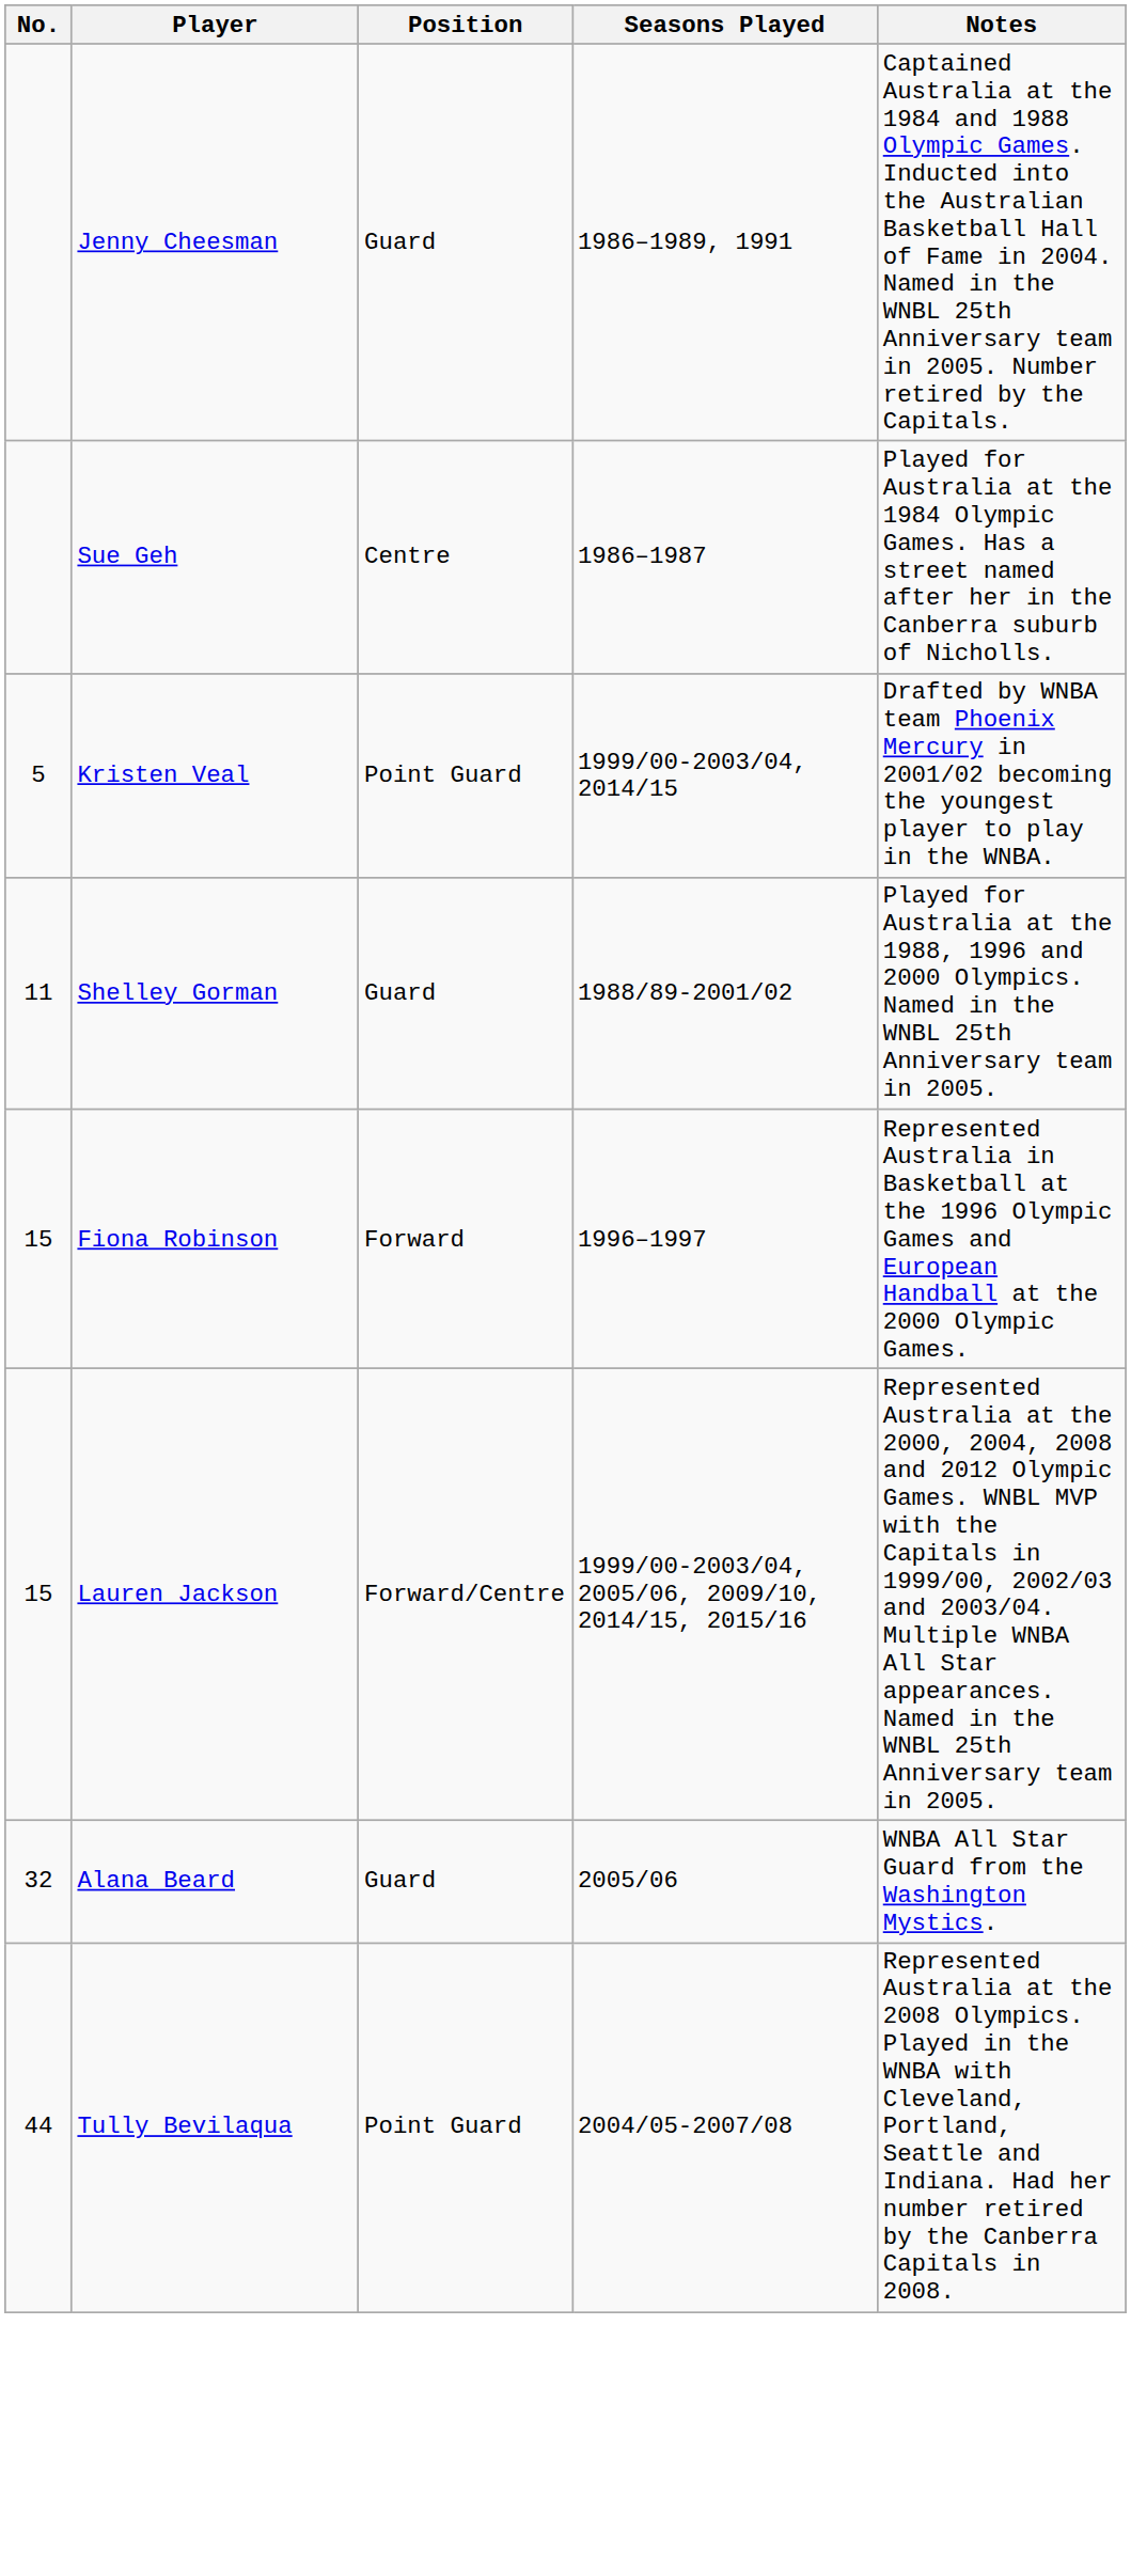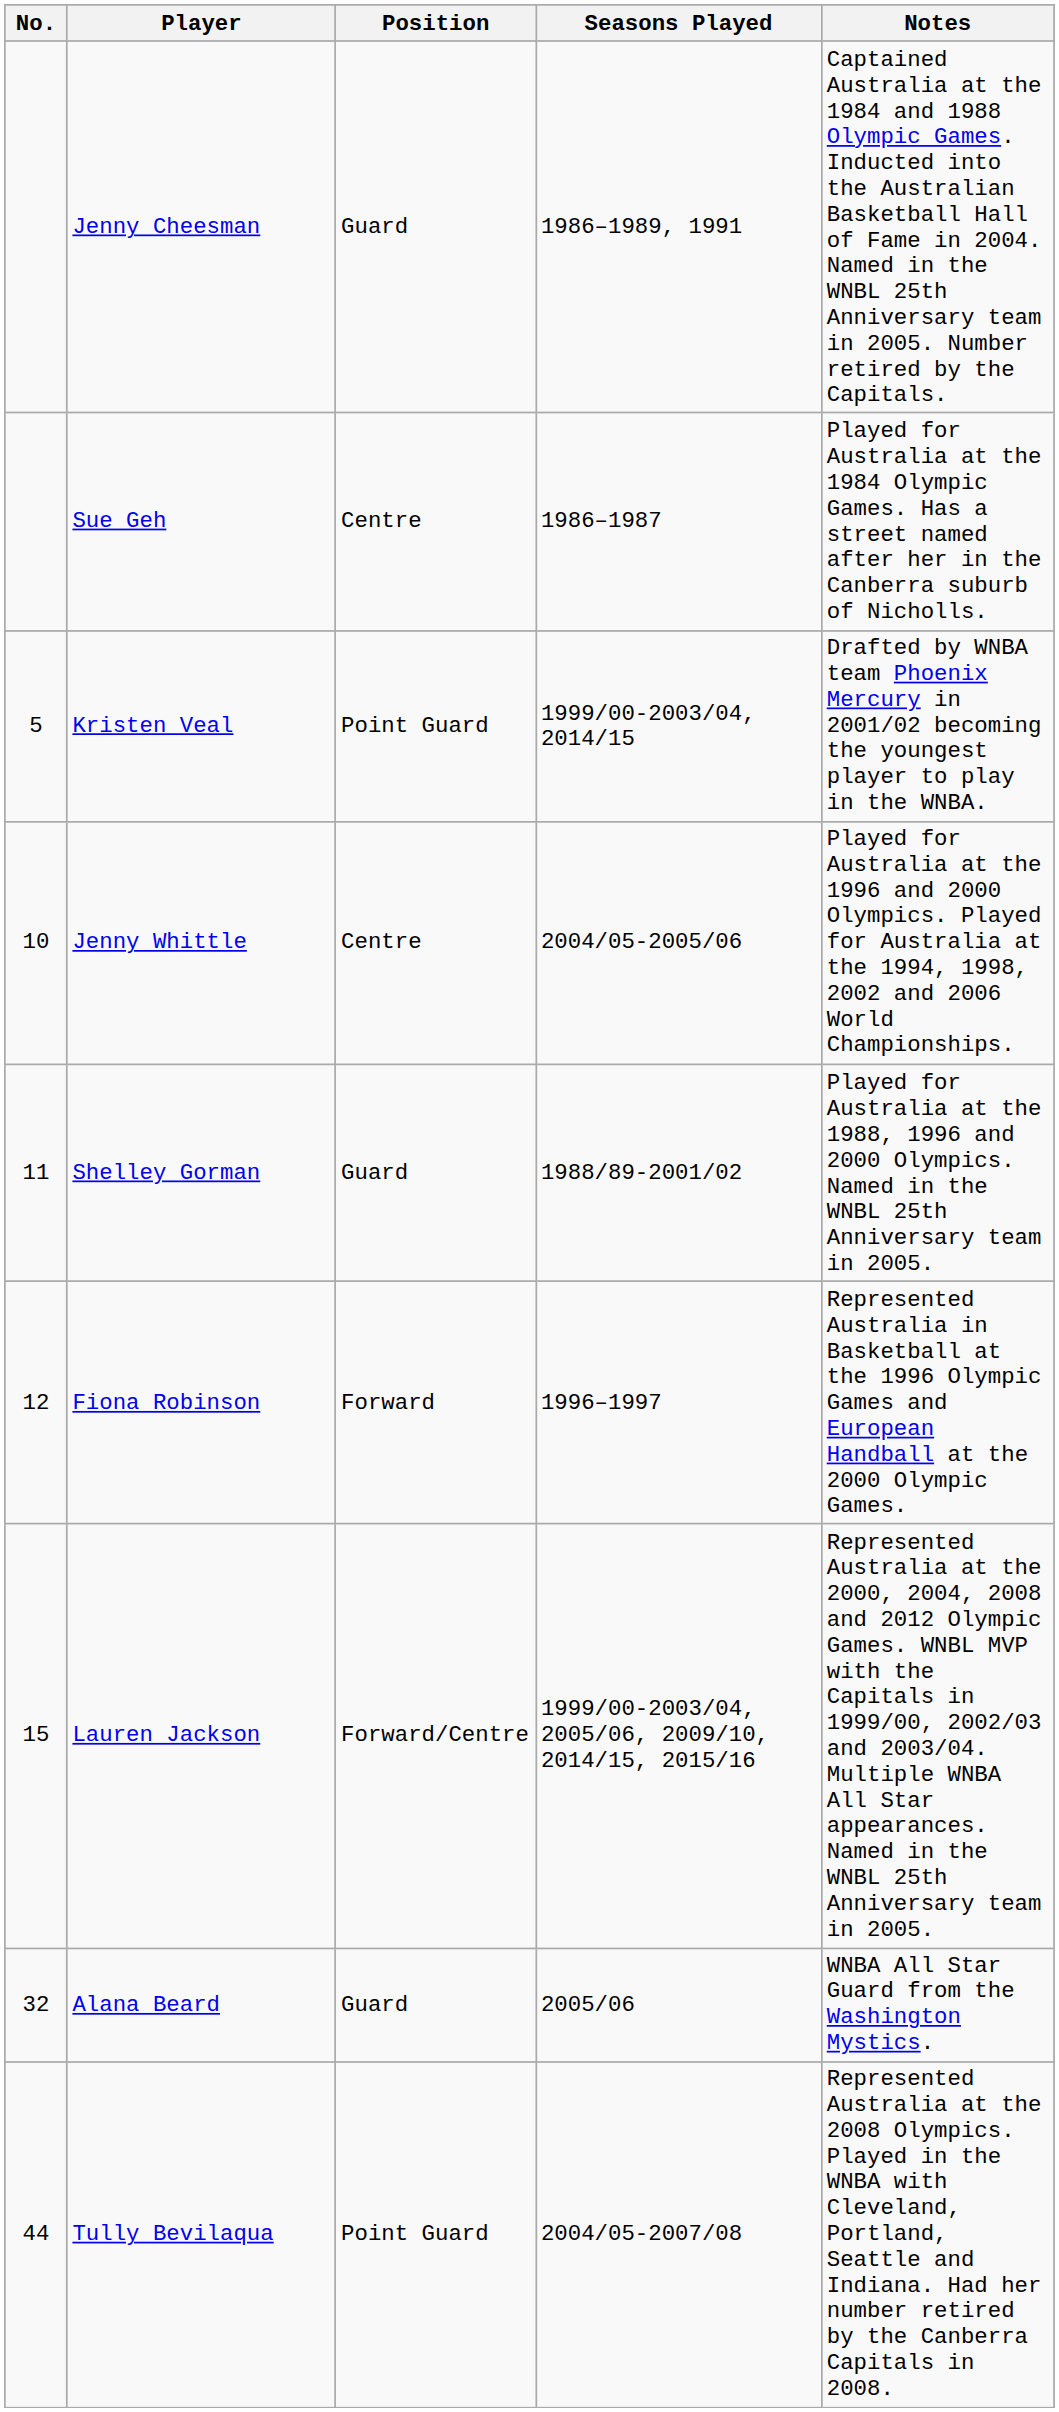 <table class="wikitable">
 <tr>
 <th style="width:30px;">No.</th>
 <th style="width:150px;">Player</th>
 <th style="width:110px;">Position</th>
 <th style="width:160px;">Seasons Played</th>
 <th>Notes</th>
 </tr>
 <tr>
 <td></td>
 <td><a href='#'>Jenny Cheesman</a></td>
 <td>Guard</td>
 <td>1986–1989, 1991</td>
 <td>Captained Australia at the 1984 and 1988 <a href='#'>Olympic Games</a>. Inducted into the Australian Basketball Hall of Fame in 2004. Named in the WNBL 25th Anniversary team in 2005. Number retired by the Capitals.</td>
 </tr>
 <tr>
 <td></td>
 <td><a href='#'>Sue Geh</a></td>
 <td>Centre</td>
 <td>1986–1987</td>
 <td>Played for Australia at the 1984 Olympic Games. Has a street named after her in the Canberra suburb of Nicholls.</td>
 </tr>
 <tr>
 <td style="text-align:center;">5</td>
 <td><a href='#'>Kristen Veal</a></td>
 <td>Point Guard</td>
 <td>1999/00-2003/04, 2014/15</td>
 <td>Drafted by WNBA team <a href='#'>Phoenix Mercury</a> in 2001/02 becoming the youngest player to play in the WNBA.</td>
 </tr>
 <tr>
+<td style="text-align:center;">10</td>
+<td><a href='#'>Jenny Whittle</a></td>
+<td>Centre</td>
+<td>2004/05-2005/06</td>
+<td>Played for Australia at the 1996 and 2000 Olympics. Played for Australia at the 1994, 1998, 2002 and 2006 World Championships.</td>
+</tr>
+<tr>
 <td style="text-align:center;">11</td>
 <td><a href='#'>Shelley Gorman</a></td>
 <td>Guard</td>
 <td>1988/89-2001/02</td>
 <td>Played for Australia at the 1988, 1996 and 2000 Olympics. Named in the WNBL 25th Anniversary team in 2005.</td>
 </tr>
 <tr>
-<td style="text-align:center;">15</td>
+<td style="text-align:center;">12</td>
 <td><a href='#'>Fiona Robinson</a></td>
 <td>Forward</td>
 <td>1996–1997</td>
 <td>Represented Australia in Basketball at the 1996 Olympic Games and <a href='#'>European Handball</a> at the 2000 Olympic Games.</td>
 </tr>
 <tr>
 <td style="text-align:center;">15</td>
 <td><a href='#'>Lauren Jackson</a></td>
 <td>Forward/Centre</td>
 <td>1999/00-2003/04, 2005/06, 2009/10, 2014/15, 2015/16</td>
 <td>Represented Australia at the 2000, 2004, 2008 and 2012 Olympic Games. WNBL MVP with the Capitals in 1999/00, 2002/03 and 2003/04. Multiple WNBA All Star appearances. Named in the WNBL 25th Anniversary team in 2005.</td>
 </tr>
 <tr>
 <td style="text-align:center;">32</td>
 <td><a href='#'>Alana Beard</a></td>
 <td>Guard</td>
 <td>2005/06</td>
 <td>WNBA All Star Guard from the <a href='#'>Washington Mystics</a>.</td>
 </tr>
 <tr>
 <td style="text-align:center;">44</td>
 <td><a href='#'>Tully Bevilaqua</a></td>
 <td>Point Guard</td>
 <td>2004/05-2007/08</td>
 <td>Represented Australia at the 2008 Olympics. Played in the WNBA with Cleveland, Portland, Seattle and Indiana. Had her number retired by the Canberra Capitals in 2008.</td>
 </tr>
 </table>
